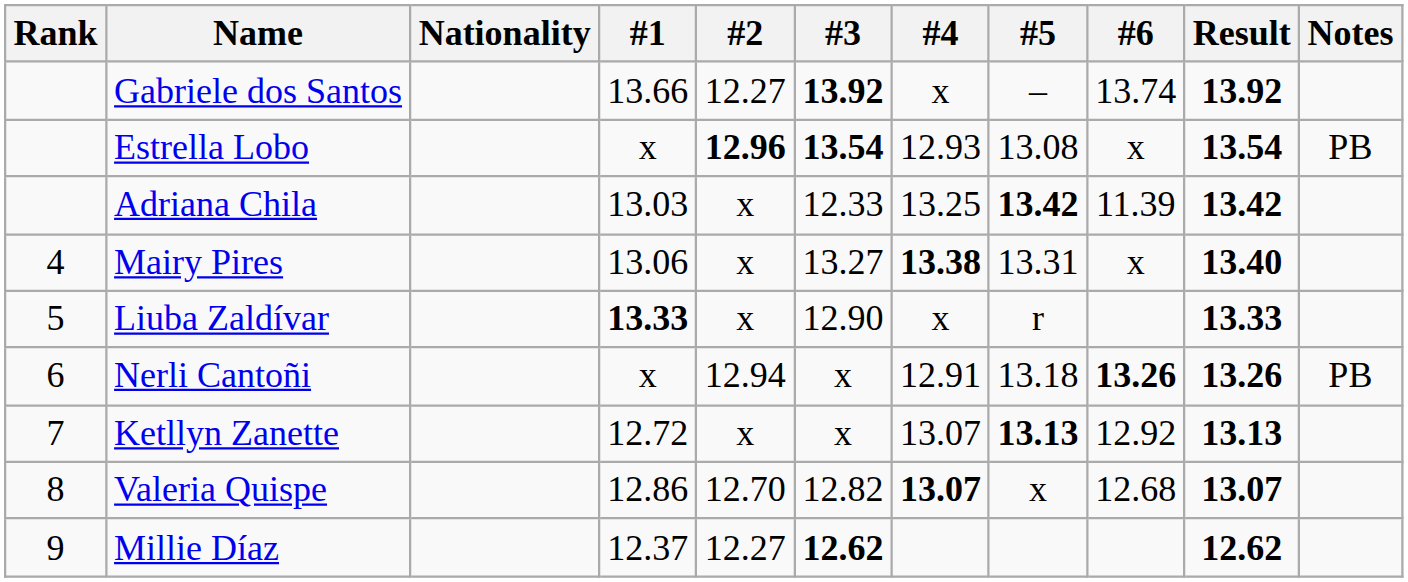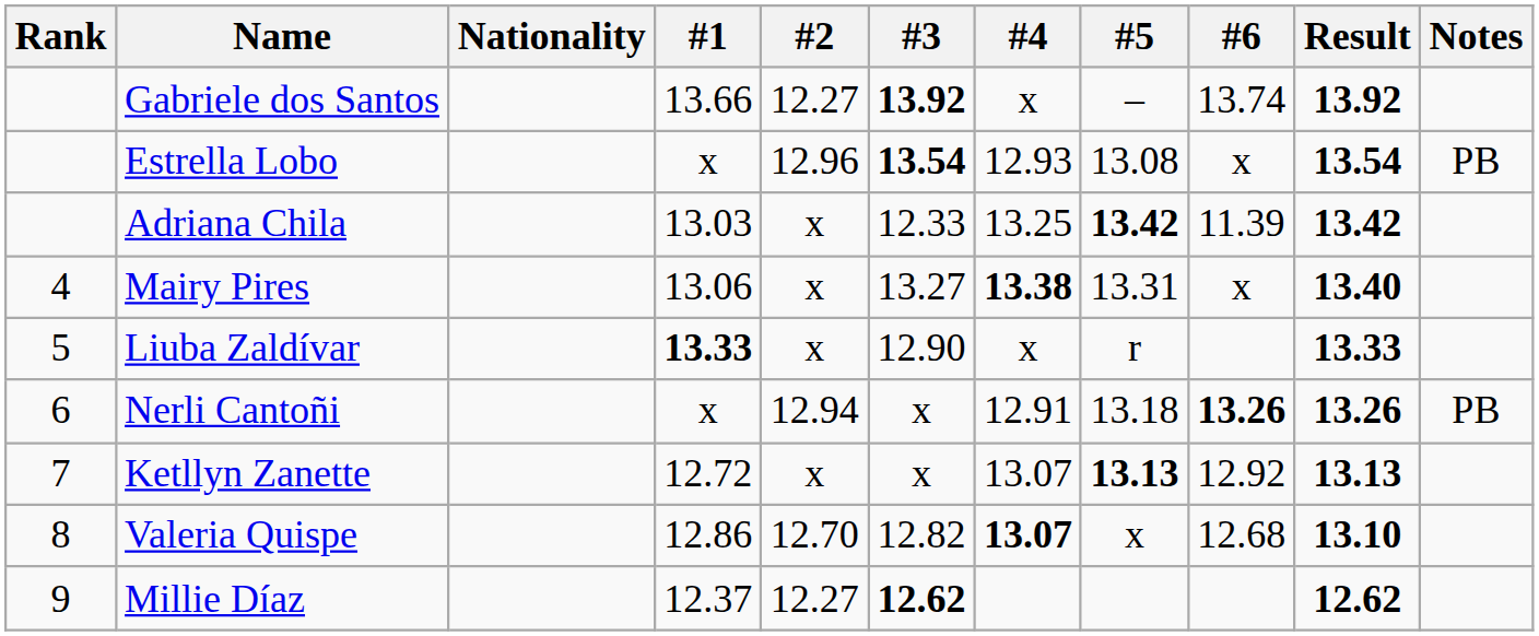 <table class="wikitable sortable" style="text-align:center">
 <tr>
 <th>Rank</th>
 <th>Name</th>
 <th>Nationality</th>
 <th>#1</th>
 <th>#2</th>
 <th>#3</th>
 <th>#4</th>
 <th>#5</th>
 <th>#6</th>
 <th>Result</th>
 <th>Notes</th>
 </tr>
 <tr>
 <td></td>
 <td align=left><a href='#'>Gabriele dos Santos</a></td>
 <td align=left></td>
 <td>13.66</td>
 <td>12.27</td>
 <td><strong>13.92</strong></td>
 <td>x</td>
 <td>–</td>
 <td>13.74</td>
 <td><strong>13.92</strong></td>
 <td></td>
 </tr>
 <tr>
 <td></td>
 <td align=left><a href='#'>Estrella Lobo</a></td>
 <td align=left></td>
 <td>x</td>
-<td><strong>12.96</strong></td>
+<td>12.96</td>
 <td><strong>13.54</strong></td>
 <td>12.93</td>
 <td>13.08</td>
 <td>x</td>
 <td><strong>13.54</strong></td>
 <td>PB</td>
 </tr>
 <tr>
 <td></td>
 <td align=left><a href='#'>Adriana Chila</a></td>
 <td align=left></td>
 <td>13.03</td>
 <td>x</td>
 <td>12.33</td>
 <td>13.25</td>
 <td><strong>13.42</strong></td>
 <td>11.39</td>
 <td><strong>13.42</strong></td>
 <td></td>
 </tr>
 <tr>
 <td>4</td>
 <td align=left><a href='#'>Mairy Pires</a></td>
 <td align=left></td>
 <td>13.06</td>
 <td>x</td>
 <td>13.27</td>
 <td><strong>13.38</strong></td>
 <td>13.31</td>
 <td>x</td>
 <td><strong>13.40</strong></td>
 <td></td>
 </tr>
 <tr>
 <td>5</td>
 <td align=left><a href='#'>Liuba Zaldívar</a></td>
 <td align=left></td>
 <td><strong>13.33</strong></td>
 <td>x</td>
 <td>12.90</td>
 <td>x</td>
 <td>r</td>
 <td></td>
 <td><strong>13.33</strong></td>
 <td></td>
 </tr>
 <tr>
 <td>6</td>
 <td align=left><a href='#'>Nerli Cantoñi</a></td>
 <td align=left></td>
 <td>x</td>
 <td>12.94</td>
 <td>x</td>
 <td>12.91</td>
 <td>13.18</td>
 <td><strong>13.26</strong></td>
 <td><strong>13.26</strong></td>
 <td>PB</td>
 </tr>
 <tr>
 <td>7</td>
 <td align=left><a href='#'>Ketllyn Zanette</a></td>
 <td align=left></td>
 <td>12.72</td>
 <td>x</td>
 <td>x</td>
 <td>13.07</td>
 <td><strong>13.13</strong></td>
 <td>12.92</td>
 <td><strong>13.13</strong></td>
 <td></td>
 </tr>
 <tr>
 <td>8</td>
 <td align=left><a href='#'>Valeria Quispe</a></td>
 <td align=left></td>
 <td>12.86</td>
 <td>12.70</td>
 <td>12.82</td>
 <td><strong>13.07</strong></td>
 <td>x</td>
 <td>12.68</td>
-<td><strong>13.07</strong></td>
+<td><strong>13.10</strong></td>
 <td></td>
 </tr>
 <tr>
 <td>9</td>
 <td align=left><a href='#'>Millie Díaz</a></td>
 <td align=left></td>
 <td>12.37</td>
 <td>12.27</td>
 <td><strong>12.62</strong></td>
 <td></td>
 <td></td>
 <td></td>
 <td><strong>12.62</strong></td>
 <td></td>
 </tr>
 </table>
